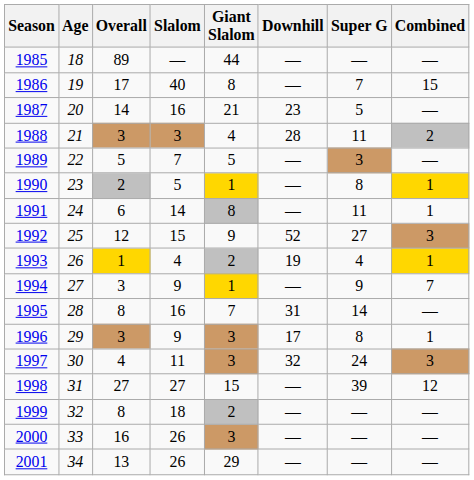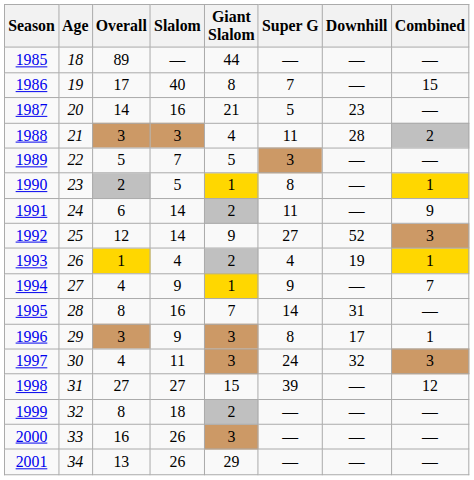 <table class=wikitable style="text-align:center">
 <tr>
 <th>Season</th>
 <th>Age</th>
 <th>Overall</th>
 <th>Slalom</th>
 <th>Giant<br>Slalom</th>
+<th>Super G</th>
 <th>Downhill</th>
-<th>Super G</th>
 <th>Combined</th>
 </tr>
 <tr>
 <td><a href='#'>1985</a></td>
 <td><em>18</em></td>
 <td>89</td>
 <td>—</td>
 <td>44</td>
 <td>—</td>
 <td>—</td>
 <td>—</td>
 </tr>
 <tr>
 <td><a href='#'>1986</a></td>
 <td><em>19</em></td>
 <td>17</td>
 <td>40</td>
 <td>8</td>
+<td>7</td>
 <td>—</td>
-<td>7</td>
 <td>15</td>
 </tr>
 <tr>
 <td><a href='#'>1987</a></td>
 <td><em>20</em></td>
 <td>14</td>
 <td>16</td>
 <td>21</td>
+<td>5</td>
 <td>23</td>
-<td>5</td>
 <td>—</td>
 </tr>
 <tr>
 <td><a href='#'>1988</a></td>
 <td><em>21</em></td>
 <td bgcolor="cc9966">3</td>
 <td bgcolor="cc9966">3</td>
 <td>4</td>
+<td>11</td>
 <td>28</td>
-<td>11</td>
 <td bgcolor="silver">2</td>
 </tr>
 <tr>
 <td><a href='#'>1989</a></td>
 <td><em>22</em></td>
 <td>5</td>
 <td>7</td>
 <td>5</td>
+<td bgcolor="cc9966">3</td>
 <td>—</td>
-<td bgcolor="cc9966">3</td>
 <td>—</td>
 </tr>
 <tr>
 <td><a href='#'>1990</a></td>
 <td><em>23</em></td>
 <td bgcolor="silver">2</td>
 <td>5</td>
 <td bgcolor="gold">1</td>
+<td>8</td>
 <td>—</td>
-<td>8</td>
 <td bgcolor="gold">1</td>
 </tr>
 <tr>
 <td><a href='#'>1991</a></td>
 <td><em>24</em></td>
 <td>6</td>
 <td>14</td>
-<td bgcolor="silver">8</td>
+<td bgcolor="silver">2</td>
+<td>11</td>
 <td>—</td>
-<td>11</td>
-<td>1</td>
+<td>9</td>
 </tr>
 <tr>
 <td><a href='#'>1992</a></td>
 <td><em>25</em></td>
 <td>12</td>
-<td>15</td>
+<td>14</td>
 <td>9</td>
+<td>27</td>
 <td>52</td>
-<td>27</td>
 <td bgcolor="cc9966">3</td>
 </tr>
 <tr>
 <td><a href='#'>1993</a></td>
 <td><em>26</em></td>
 <td bgcolor="gold">1</td>
 <td>4</td>
 <td bgcolor="silver">2</td>
+<td>4</td>
 <td>19</td>
-<td>4</td>
 <td bgcolor="gold">1</td>
 </tr>
 <tr>
 <td><a href='#'>1994</a></td>
 <td><em>27</em></td>
-<td>3</td>
+<td>4</td>
 <td>9</td>
 <td bgcolor="gold">1</td>
+<td>9</td>
 <td>—</td>
-<td>9</td>
 <td>7</td>
 </tr>
 <tr>
 <td><a href='#'>1995</a></td>
 <td><em>28</em></td>
 <td>8</td>
 <td>16</td>
 <td>7</td>
+<td>14</td>
 <td>31</td>
-<td>14</td>
 <td>—</td>
 </tr>
 <tr>
 <td><a href='#'>1996</a></td>
 <td><em>29</em></td>
 <td bgcolor="cc9966">3</td>
 <td>9</td>
 <td bgcolor="cc9966">3</td>
+<td>8</td>
 <td>17</td>
-<td>8</td>
 <td>1</td>
 </tr>
 <tr>
 <td><a href='#'>1997</a></td>
 <td><em>30</em></td>
 <td>4</td>
 <td>11</td>
 <td bgcolor="cc9966">3</td>
+<td>24</td>
 <td>32</td>
-<td>24</td>
 <td bgcolor="cc9966">3</td>
 </tr>
 <tr>
 <td><a href='#'>1998</a></td>
 <td><em>31</em></td>
 <td>27</td>
 <td>27</td>
 <td>15</td>
+<td>39</td>
 <td>—</td>
-<td>39</td>
 <td>12</td>
 </tr>
 <tr>
 <td><a href='#'>1999</a></td>
 <td><em>32</em></td>
 <td>8</td>
 <td>18</td>
 <td bgcolor="silver">2</td>
 <td>—</td>
 <td>—</td>
 <td>—</td>
 </tr>
 <tr>
 <td><a href='#'>2000</a></td>
 <td><em>33</em></td>
 <td>16</td>
 <td>26</td>
 <td bgcolor="cc9966">3</td>
 <td>—</td>
 <td>—</td>
 <td>—</td>
 </tr>
 <tr>
 <td><a href='#'>2001</a></td>
 <td><em>34</em></td>
 <td>13</td>
 <td>26</td>
 <td>29</td>
 <td>—</td>
 <td>—</td>
 <td>—</td>
 </tr>
 </table>
